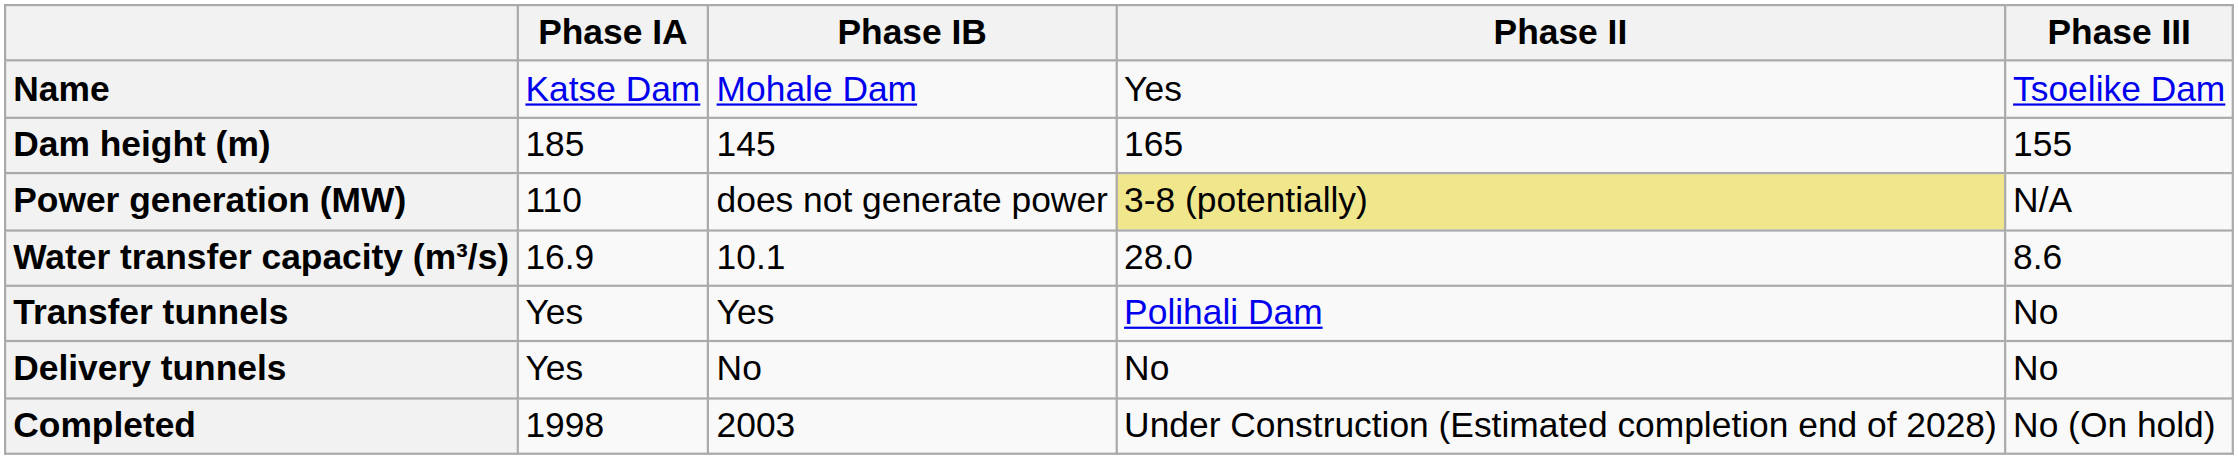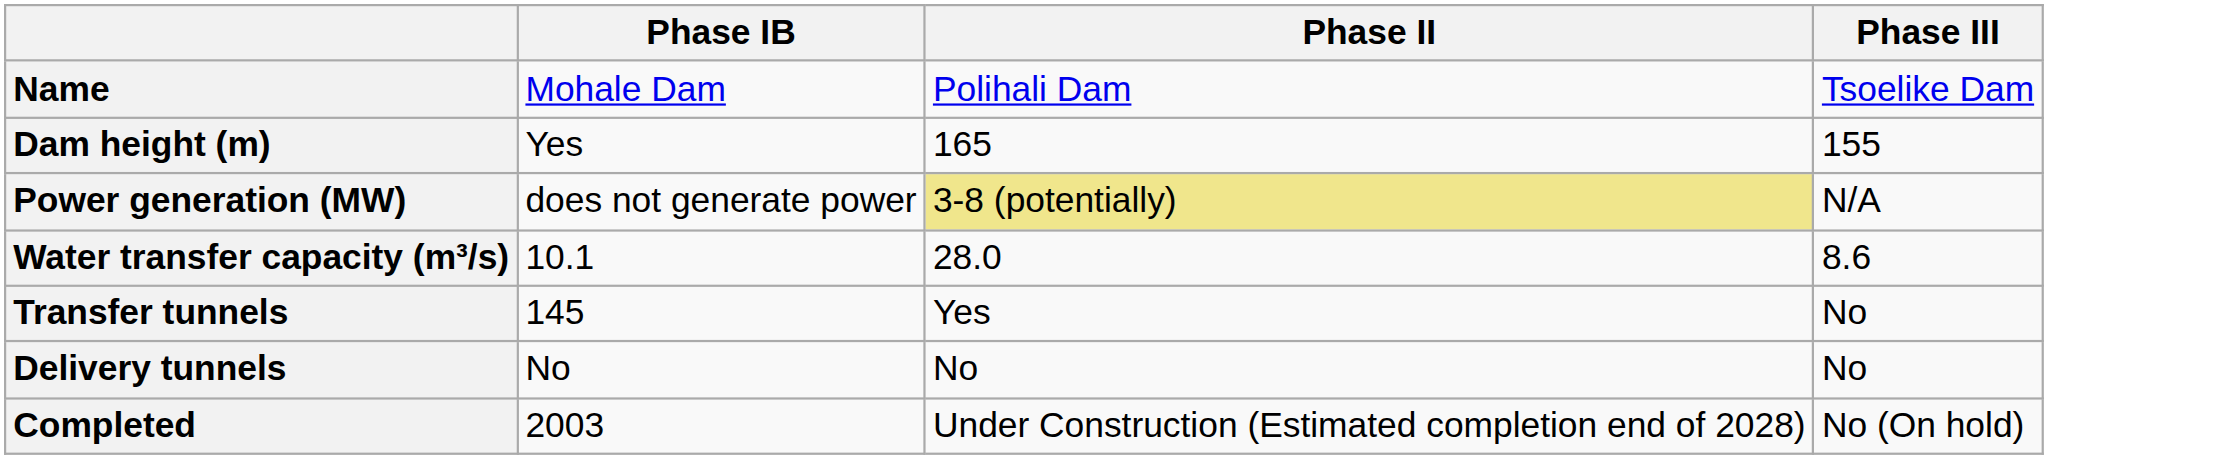 <table class="wikitable">
 <tr>
 <th></th>
-<th>Phase IA</th>
 <th>Phase IB</th>
 <th>Phase II</th>
 <th>Phase III</th>
 </tr>
 <tr>
 <th style="text-align:left;">Name</th>
-<td><a href='#'>Katse Dam</a></td>
 <td><a href='#'>Mohale Dam</a></td>
-<td>Yes</td>
+<td><a href='#'>Polihali Dam</a></td>
 <td><a href='#'>Tsoelike Dam</a></td>
 </tr>
 <tr>
 <th style="text-align:left;">Dam height (m)</th>
-<td>185</td>
-<td>145</td>
+<td>Yes</td>
 <td>165</td>
 <td>155</td>
 </tr>
 <tr>
 <th style="text-align:left;">Power generation (MW)<br></th>
-<td>110</td>
 <td>does not generate power</td>
 <td style="background: khaki;">3-8 (potentially)</td>
 <td>N/A</td>
 </tr>
 <tr>
 <th style="text-align:left;">Water transfer capacity (m³/s)</th>
-<td>16.9</td>
 <td>10.1</td>
 <td>28.0</td>
 <td>8.6</td>
 </tr>
 <tr>
 <th style="text-align:left;">Transfer tunnels</th>
+<td>145</td>
 <td>Yes</td>
-<td>Yes</td>
-<td><a href='#'>Polihali Dam</a></td>
 <td>No</td>
 </tr>
 <tr>
 <th style="text-align:left;">Delivery tunnels</th>
-<td>Yes</td>
 <td>No</td>
 <td>No</td>
 <td>No</td>
 </tr>
 <tr>
 <th style="text-align:left;">Completed</th>
-<td>1998</td>
 <td>2003</td>
 <td>Under Construction (Estimated completion end of 2028)</td>
 <td>No (On hold)</td>
 </tr>
 </table>
